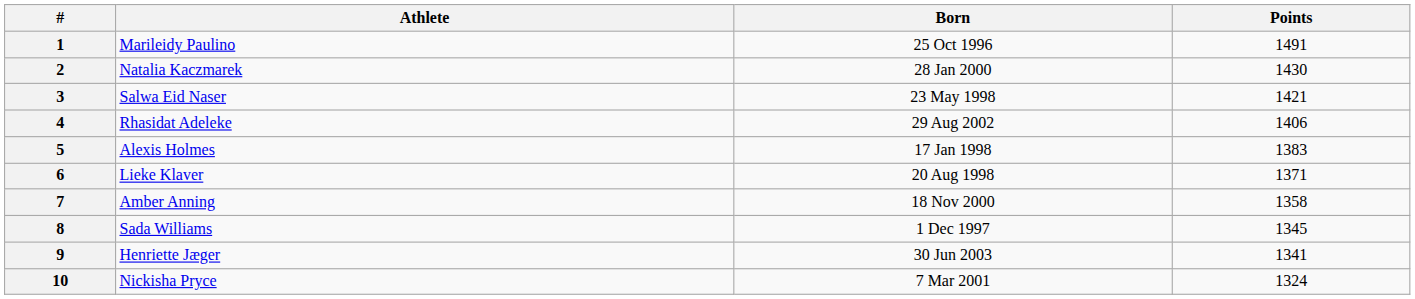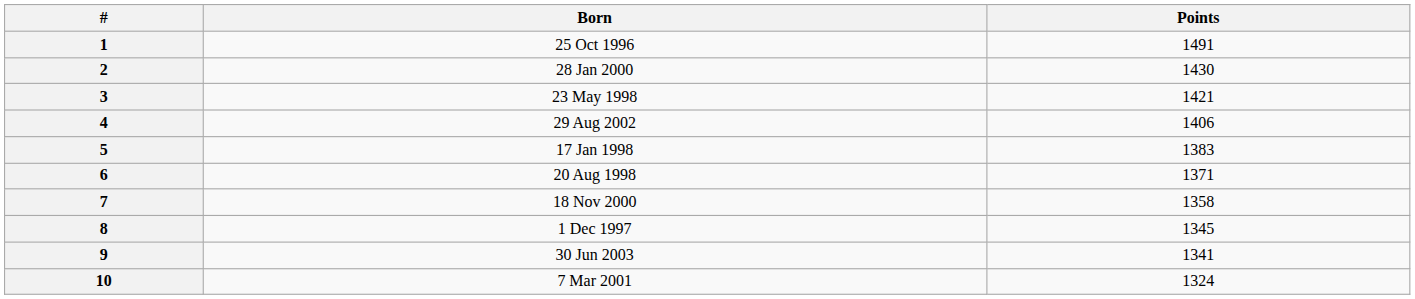 <table class="wikitable" width=80% style="font-size:90%; text-align:center;">
 <tr>
 <th>#</th>
-<th>Athlete</th>
 <th>Born</th>
 <th>Points</th>
 </tr>
 <tr>
 <th>1</th>
-<td align=left> <a href='#'>Marileidy Paulino</a></td>
 <td>25 Oct 1996</td>
 <td>1491</td>
 </tr>
 <tr>
 <th>2</th>
-<td align=left> <a href='#'>Natalia Kaczmarek</a></td>
 <td>28 Jan 2000</td>
 <td>1430</td>
 </tr>
 <tr>
 <th>3</th>
-<td align=left> <a href='#'>Salwa Eid Naser</a></td>
 <td>23 May 1998</td>
 <td>1421</td>
 </tr>
 <tr>
 <th>4</th>
-<td align=left> <a href='#'>Rhasidat Adeleke</a></td>
 <td>29 Aug 2002</td>
 <td>1406</td>
 </tr>
 <tr>
 <th>5</th>
-<td align=left> <a href='#'>Alexis Holmes</a></td>
 <td>17 Jan 1998</td>
 <td>1383</td>
 </tr>
 <tr>
 <th>6</th>
-<td align=left> <a href='#'>Lieke Klaver</a></td>
 <td>20 Aug 1998</td>
 <td>1371</td>
 </tr>
 <tr>
 <th>7</th>
-<td align=left> <a href='#'>Amber Anning</a></td>
 <td>18 Nov 2000</td>
 <td>1358</td>
 </tr>
 <tr>
 <th>8</th>
-<td align=left> <a href='#'>Sada Williams</a></td>
 <td>1 Dec 1997</td>
 <td>1345</td>
 </tr>
 <tr>
 <th>9</th>
-<td align=left> <a href='#'>Henriette Jæger</a></td>
 <td>30 Jun 2003</td>
 <td>1341</td>
 </tr>
 <tr>
 <th>10</th>
-<td align=left> <a href='#'>Nickisha Pryce</a></td>
 <td>7 Mar 2001</td>
 <td>1324</td>
 </tr>
 </table>
